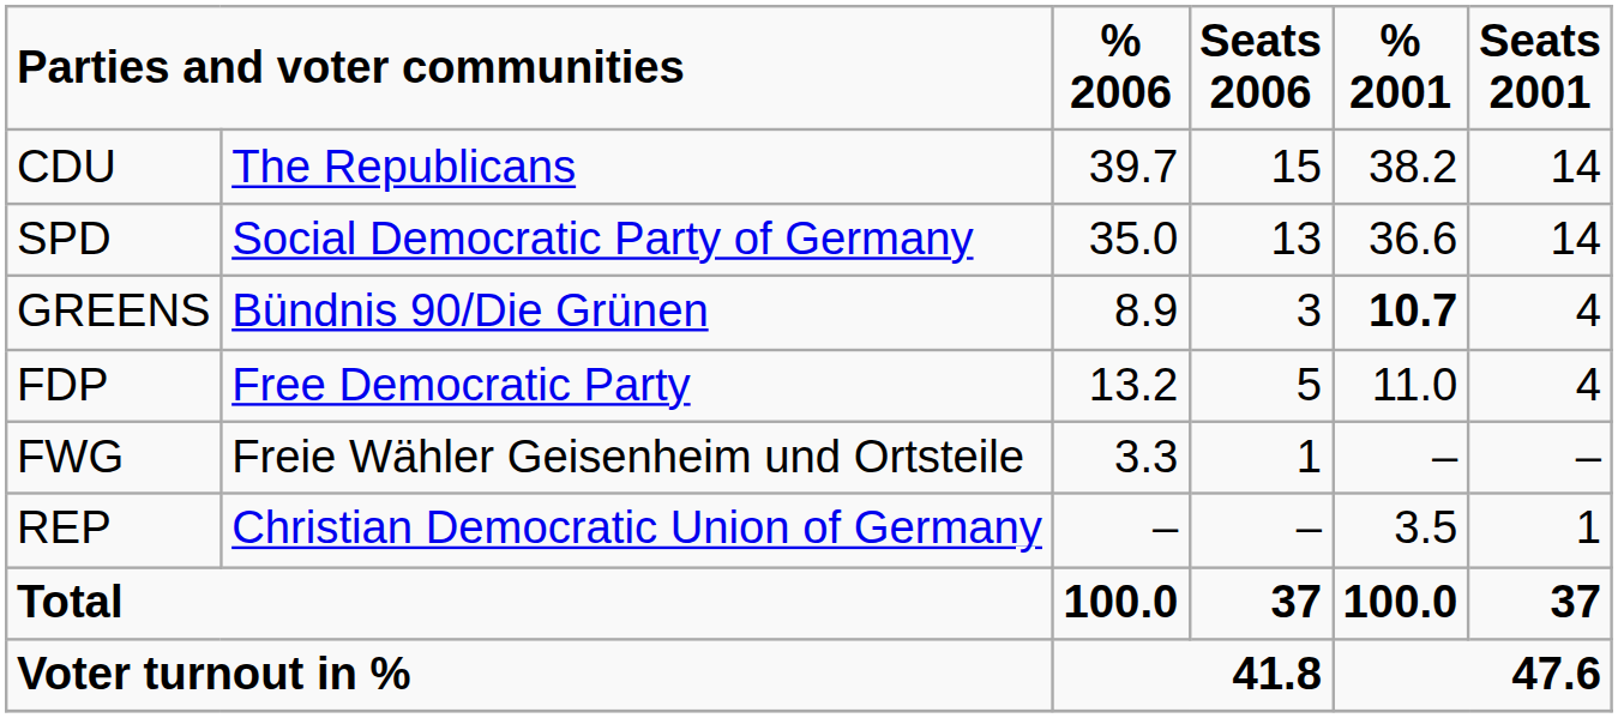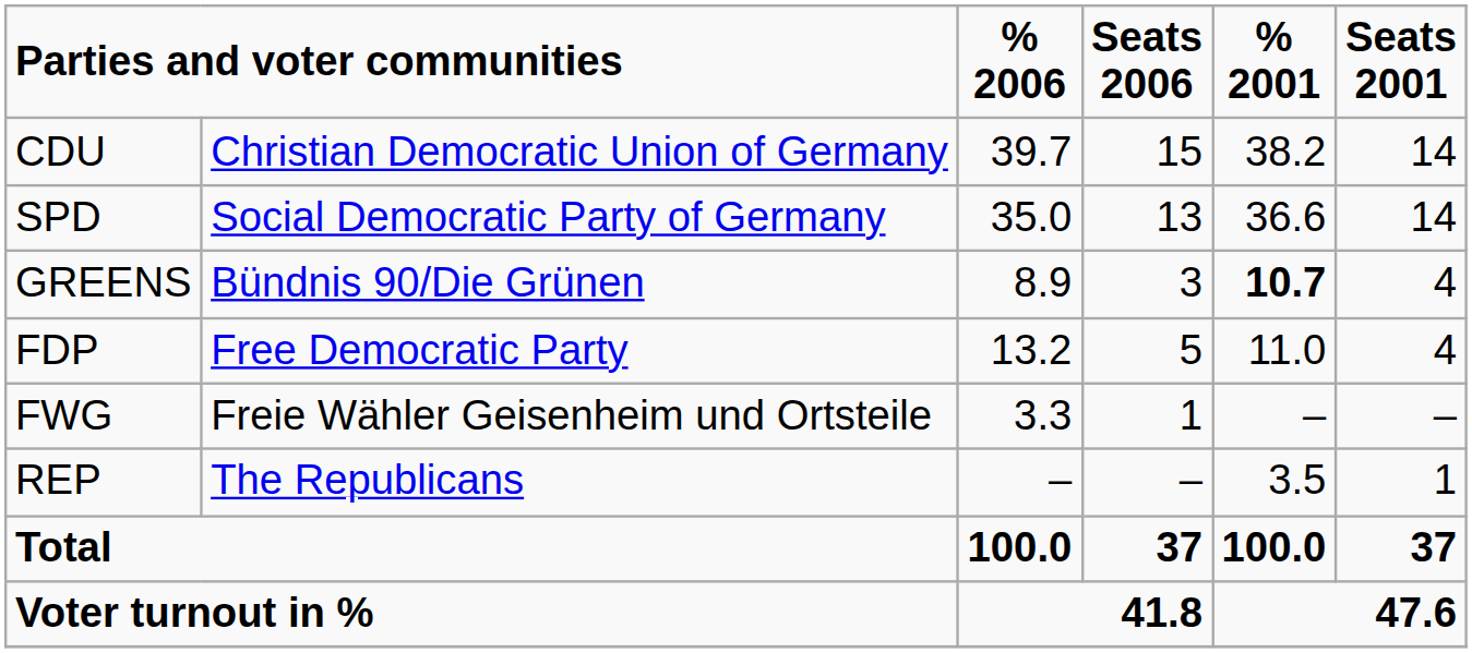 <table class="wikitable">
 <tr --  class="hintergrundfarbe5">
 <td colspan="2"><strong>Parties and voter communities</strong></td>
 <td align="center"><strong>%<br>2006</strong></td>
 <td align="center"><strong>Seats<br>2006</strong></td>
 <td align="center"><strong>%<br>2001</strong></td>
 <td align="center"><strong>Seats<br>2001</strong></td>
 </tr>
 <tr --->
 <td>CDU</td>
-<td><a href='#'>The Republicans</a></td>
+<td><a href='#'>Christian Democratic Union of Germany</a></td>
 <td align="right">39.7</td>
 <td align="right">15</td>
 <td align="right">38.2</td>
 <td align="right">14</td>
 </tr>
 <tr --->
 <td>SPD</td>
 <td><a href='#'>Social Democratic Party of Germany</a></td>
 <td align="right">35.0</td>
 <td align="right">13</td>
 <td align="right">36.6</td>
 <td align="right">14</td>
 </tr>
 <tr --->
 <td>GREENS</td>
 <td><a href='#'>Bündnis 90/Die Grünen</a></td>
 <td align="right">8.9</td>
 <td align="right">3</td>
 <td align="right"><strong>10.7</strong></td>
 <td align="right">4</td>
 </tr>
 <tr --->
 <td>FDP</td>
 <td><a href='#'>Free Democratic Party</a></td>
 <td align="right">13.2</td>
 <td align="right">5</td>
 <td align="right">11.0</td>
 <td align="right">4</td>
 </tr>
 <tr --->
 <td>FWG</td>
 <td>Freie Wähler Geisenheim und Ortsteile</td>
 <td align="right">3.3</td>
 <td align="right">1</td>
 <td align="right">–</td>
 <td align="right">–</td>
 </tr>
 <tr --->
 <td>REP</td>
-<td><a href='#'>Christian Democratic Union of Germany</a></td>
+<td><a href='#'>The Republicans</a></td>
 <td align="right">–</td>
 <td align="right">–</td>
 <td align="right">3.5</td>
 <td align="right">1</td>
 </tr>
 <tr -- class="hintergrundfarbe5">
 <td colspan="2"><strong>Total</strong></td>
 <td align="right"><strong>100.0</strong></td>
 <td align="right"><strong>37</strong></td>
 <td align="right"><strong>100.0</strong></td>
 <td align="right"><strong>37</strong></td>
 </tr>
 <tr -- class="hintergrundfarbe5">
 <td colspan="2"><strong>Voter turnout in %</strong></td>
 <td colspan="2" align="right"><strong>41.8</strong></td>
 <td colspan="2" align="right"><strong>47.6</strong></td>
 </tr>
 <tr --->
 </tr>
 </table>
